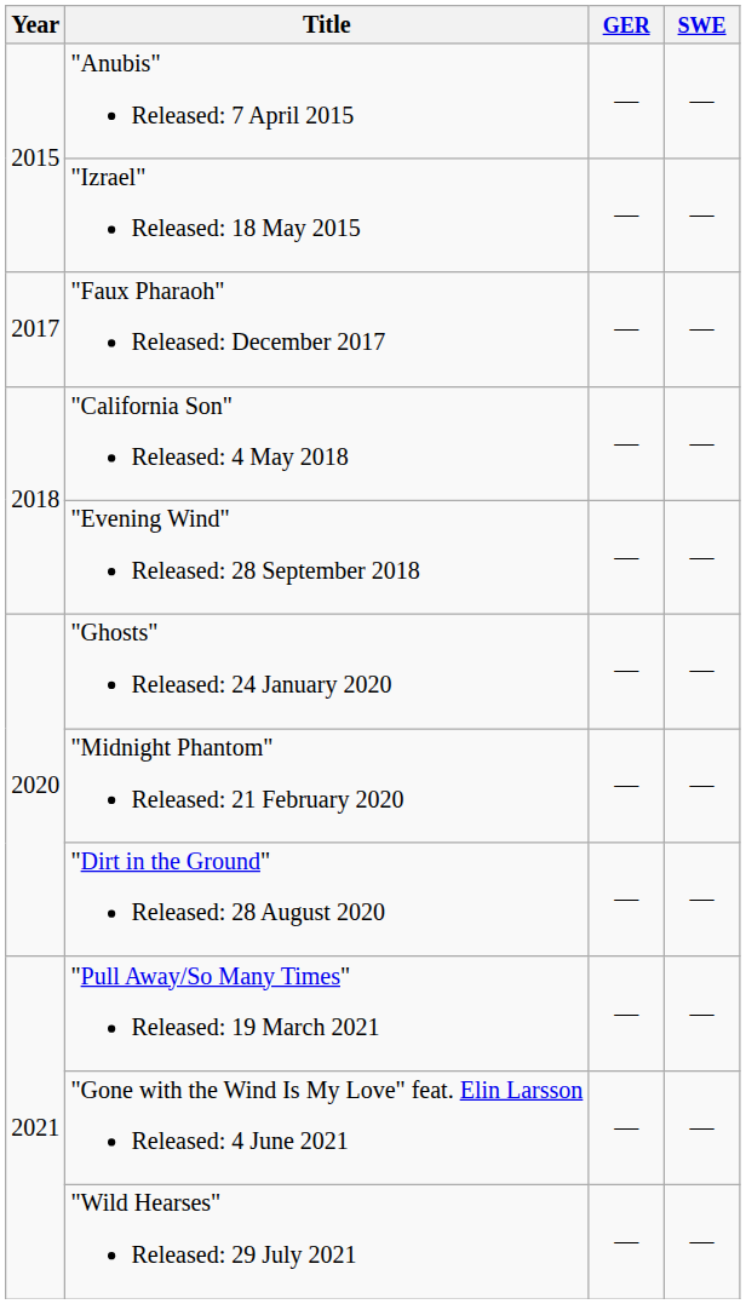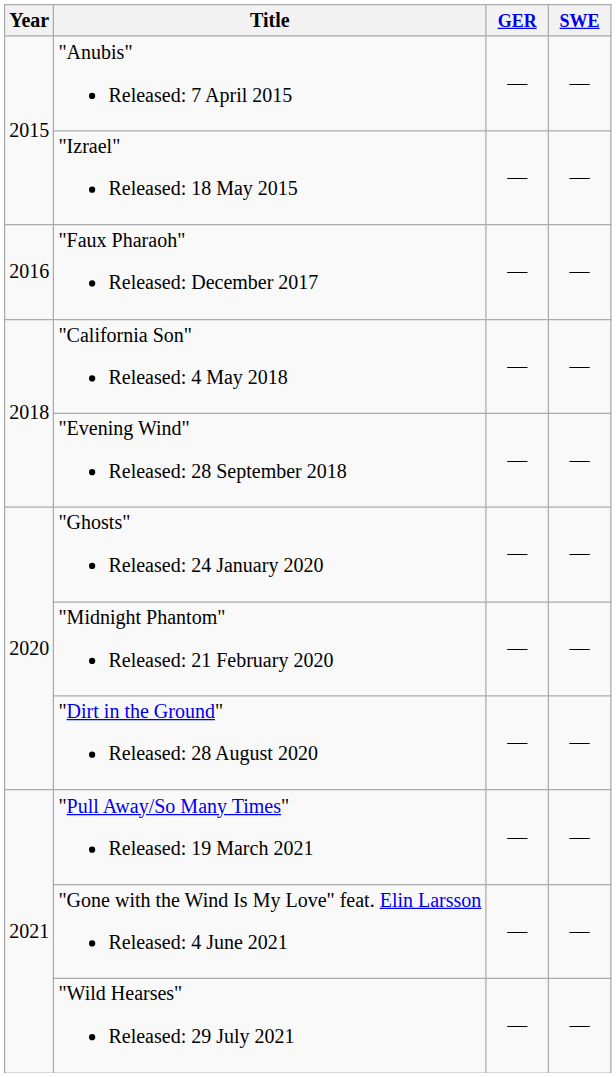 <table class="wikitable">
 <tr>
 <th>Year</th>
 <th>Title</th>
 <th scope="col" style="width:3em;font-size:90%;"><a href='#'>GER</a></th>
 <th scope="col" style="width:3em;font-size:90%;"><a href='#'>SWE</a></th>
 </tr>
 <tr>
 <td rowspan="2">2015</td>
 <td>"Anubis"<br><ul><li>Released: 7 April 2015</li></ul></td>
 <td align="center">—</td>
 <td align="center">—</td>
 </tr>
 <tr>
 <td>"Izrael"<br><ul><li>Released: 18 May 2015</li></ul></td>
 <td align="center">—</td>
 <td align="center">—</td>
 </tr>
 <tr>
-<td>2017</td>
+<td>2016</td>
 <td>"Faux Pharaoh"<br><ul><li>Released: December 2017</li></ul></td>
 <td align="center">—</td>
 <td align="center">—</td>
 </tr>
 <tr>
 <td rowspan="2">2018</td>
 <td>"California Son"<br><ul><li>Released: 4 May 2018</li></ul></td>
 <td align="center">—</td>
 <td align="center">—</td>
 </tr>
 <tr>
 <td>"Evening Wind"<br><ul><li>Released: 28 September 2018</li></ul></td>
 <td align="center">—</td>
 <td align="center">—</td>
 </tr>
 <tr>
 <td rowspan="3">2020</td>
 <td>"Ghosts"<br><ul><li>Released: 24 January 2020</li></ul></td>
 <td align="center">—</td>
 <td align="center">—</td>
 </tr>
 <tr>
 <td>"Midnight Phantom"<br><ul><li>Released: 21 February 2020</li></ul></td>
 <td align="center">—</td>
 <td align="center">—</td>
 </tr>
 <tr>
 <td>"<a href='#'>Dirt in the Ground</a>"<br><ul><li>Released: 28 August 2020</li></ul></td>
 <td align="center">—</td>
 <td align="center">—</td>
 </tr>
 <tr>
 <td rowspan="3">2021</td>
 <td>"<a href='#'>Pull Away/So Many Times</a>"<br><ul><li>Released: 19 March 2021</li></ul></td>
 <td align="center">—</td>
 <td align="center">—</td>
 </tr>
 <tr>
 <td>"Gone with the Wind Is My Love" feat. <a href='#'>Elin Larsson</a><br><ul><li>Released: 4 June 2021</li></ul></td>
 <td align="center">—</td>
 <td align="center">—</td>
 </tr>
 <tr>
 <td>"Wild Hearses"<br><ul><li>Released: 29 July 2021</li></ul></td>
 <td align="center">—</td>
 <td align="center">—</td>
 </tr>
 <tr>
 </tr>
 </table>
